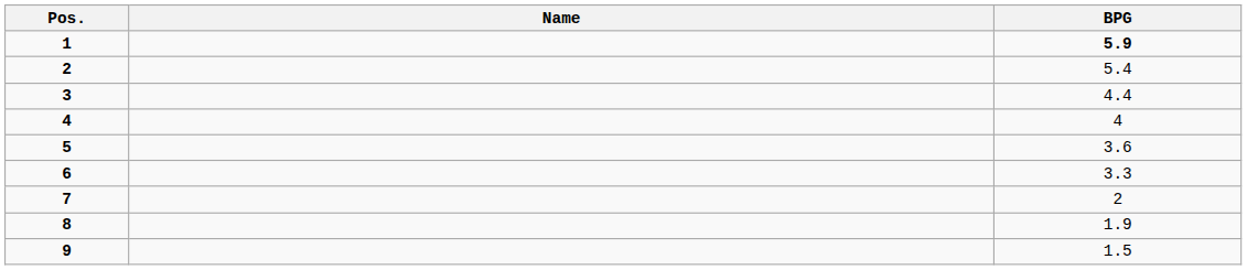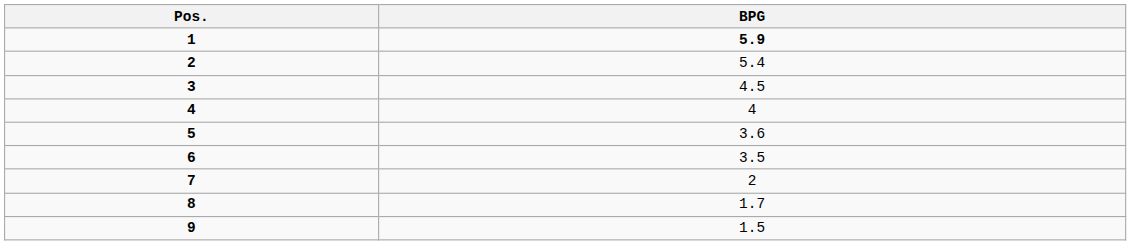 <table class="wikitable" style="width:80%;">
 <tr>
 <th style="width:10%;">Pos.</th>
-<th style="width:70%;">Name</th>
 <th style="width:20%;">BPG</th>
 </tr>
 <tr>
 <td align=center><strong>1</strong></td>
-<td><strong></strong></td>
 <td align=center><strong>5.9</strong></td>
 </tr>
 <tr>
 <td align=center><strong>2</strong></td>
-<td></td>
 <td align=center>5.4</td>
 </tr>
 <tr>
 <td align=center><strong>3</strong></td>
-<td></td>
-<td align=center>4.4</td>
+<td align=center>4.5</td>
 </tr>
 <tr>
 <td align=center><strong>4</strong></td>
-<td></td>
 <td align=center>4</td>
 </tr>
 <tr>
 <td align=center><strong>5</strong></td>
-<td></td>
 <td align=center>3.6</td>
 </tr>
 <tr>
 <td align=center><strong>6</strong></td>
-<td></td>
-<td align=center>3.3</td>
+<td align=center>3.5</td>
 </tr>
 <tr>
 <td align=center><strong>7</strong></td>
-<td></td>
 <td align=center>2</td>
 </tr>
 <tr>
 <td align=center><strong>8</strong></td>
-<td></td>
-<td align=center>1.9</td>
+<td align=center>1.7</td>
 </tr>
 <tr>
 <td align=center><strong>9</strong></td>
-<td></td>
 <td align=center>1.5</td>
 </tr>
 </table>
